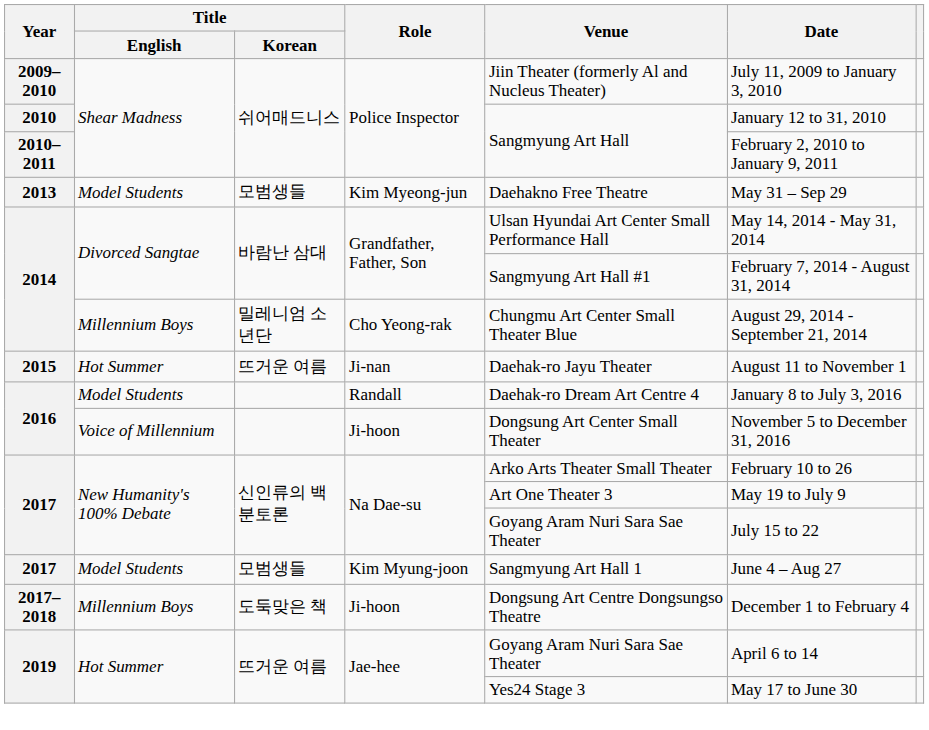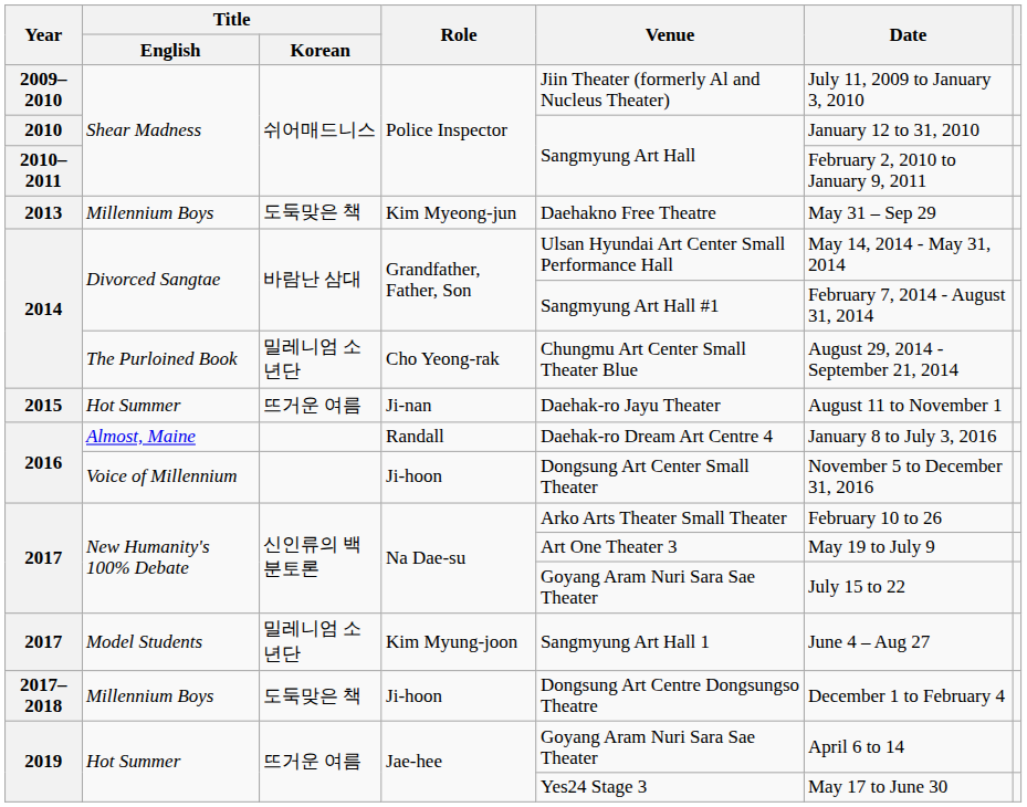 <table class="wikitable plainrowheaders sortable" style="text-align:left; font-size:100%">
 <tr>
 <th rowspan="2" scope="col">Year</th>
 <th colspan="2" scope="col">Title</th>
 <th rowspan="2" scope="col">Role</th>
 <th rowspan="2" scope="col" class="unsortable">Venue</th>
 <th rowspan="2" scope="col">Date</th>
 <th rowspan="2" scope="col" class="unsortable"></th>
 </tr>
 <tr>
 <th>English</th>
 <th>Korean</th>
 </tr>
 <tr>
 <th scope="row">2009–2010</th>
 <td rowspan="3"><em>Shear Madness</em></td>
 <td rowspan="3">쉬어매드니스</td>
 <td rowspan="3">Police Inspector</td>
 <td>Jiin Theater (formerly Al and Nucleus Theater)</td>
 <td>July 11, 2009 to January 3, 2010</td>
 <td></td>
 </tr>
 <tr>
 <th scope="row">2010</th>
 <td rowspan="2">Sangmyung Art Hall</td>
 <td>January 12 to 31, 2010</td>
 <td></td>
 </tr>
 <tr>
 <th scope="row">2010–2011</th>
 <td>February 2, 2010 to January 9, 2011</td>
 <td></td>
 </tr>
 <tr>
 <th scope="row">2013</th>
-<td><em>Model Students</em></td>
-<td>모범생들</td>
+<td><em>Millennium Boys</em></td>
+<td>도둑맞은 책</td>
 <td>Kim Myeong-jun</td>
 <td>Daehakno Free Theatre</td>
 <td>May 31 – Sep 29</td>
 <td></td>
 </tr>
 <tr>
 <th rowspan="3" scope="row">2014</th>
 <td rowspan="2"><em>Divorced Sangtae</em></td>
 <td rowspan="2">바람난 삼대</td>
 <td rowspan="2">Grandfather, Father, Son</td>
 <td>Ulsan Hyundai Art Center Small Performance Hall</td>
 <td>May 14, 2014 - May 31, 2014</td>
 <td></td>
 </tr>
 <tr>
 <td>Sangmyung Art Hall #1</td>
 <td>February 7, 2014 - August 31, 2014</td>
 <td></td>
 </tr>
 <tr>
-<td><em>Millennium Boys</em></td>
+<td><em>The Purloined Book</em></td>
 <td>밀레니엄 소년단</td>
 <td>Cho Yeong-rak</td>
 <td>Chungmu Art Center Small Theater Blue</td>
 <td>August 29, 2014 - September 21, 2014</td>
 <td></td>
 </tr>
 <tr>
 <th scope="row">2015</th>
 <td><em>Hot Summer</em></td>
 <td>뜨거운 여름</td>
 <td>Ji-nan</td>
 <td>Daehak-ro Jayu Theater</td>
 <td>August 11 to November 1</td>
 <td></td>
 </tr>
 <tr>
 <th rowspan="2" scope="row">2016</th>
-<td><em>Model Students</em></td>
+<td><em><a href='#'>Almost, Maine</a></em></td>
 <td></td>
 <td>Randall</td>
 <td>Daehak-ro Dream Art Centre 4</td>
 <td>January 8 to July 3, 2016</td>
 <td></td>
 </tr>
 <tr>
 <td><em>Voice of Millennium</em></td>
 <td></td>
 <td>Ji-hoon</td>
 <td>Dongsung Art Center Small Theater</td>
 <td>November 5 to December 31, 2016</td>
 <td></td>
 </tr>
 <tr>
 <th scope="row" rowspan="3">2017</th>
 <td rowspan="3"><em>New Humanity's 100% Debate</em></td>
 <td rowspan="3">신인류의 백분토론</td>
 <td rowspan="3">Na Dae-su</td>
 <td>Arko Arts Theater Small Theater</td>
 <td>February 10 to 26</td>
 <td></td>
 </tr>
 <tr>
 <td>Art One Theater 3</td>
 <td>May 19 to July 9</td>
 <td></td>
 </tr>
 <tr>
 <td>Goyang Aram Nuri Sara Sae Theater</td>
 <td>July 15 to 22</td>
 <td></td>
 </tr>
 <tr>
 <th scope="row">2017</th>
 <td><em>Model Students</em></td>
-<td>모범생들</td>
+<td>밀레니엄 소년단</td>
 <td>Kim Myung-joon</td>
 <td>Sangmyung Art Hall 1</td>
 <td>June 4 – Aug 27</td>
 <td></td>
 </tr>
 <tr>
 <th scope="row">2017–2018</th>
 <td><em>Millennium Boys</em></td>
 <td>도둑맞은 책</td>
 <td>Ji-hoon</td>
 <td>Dongsung Art Centre Dongsungso Theatre</td>
 <td>December 1 to February 4</td>
 <td></td>
 </tr>
 <tr>
 <th scope="row" rowspan="2">2019</th>
 <td rowspan="2"><em>Hot Summer</em></td>
 <td rowspan="2">뜨거운 여름</td>
 <td rowspan="2">Jae-hee</td>
 <td>Goyang Aram Nuri Sara Sae Theater</td>
 <td>April 6 to 14</td>
 <td></td>
 </tr>
 <tr>
 <td>Yes24 Stage 3</td>
 <td>May 17 to June 30</td>
 <td></td>
 </tr>
 </table>
